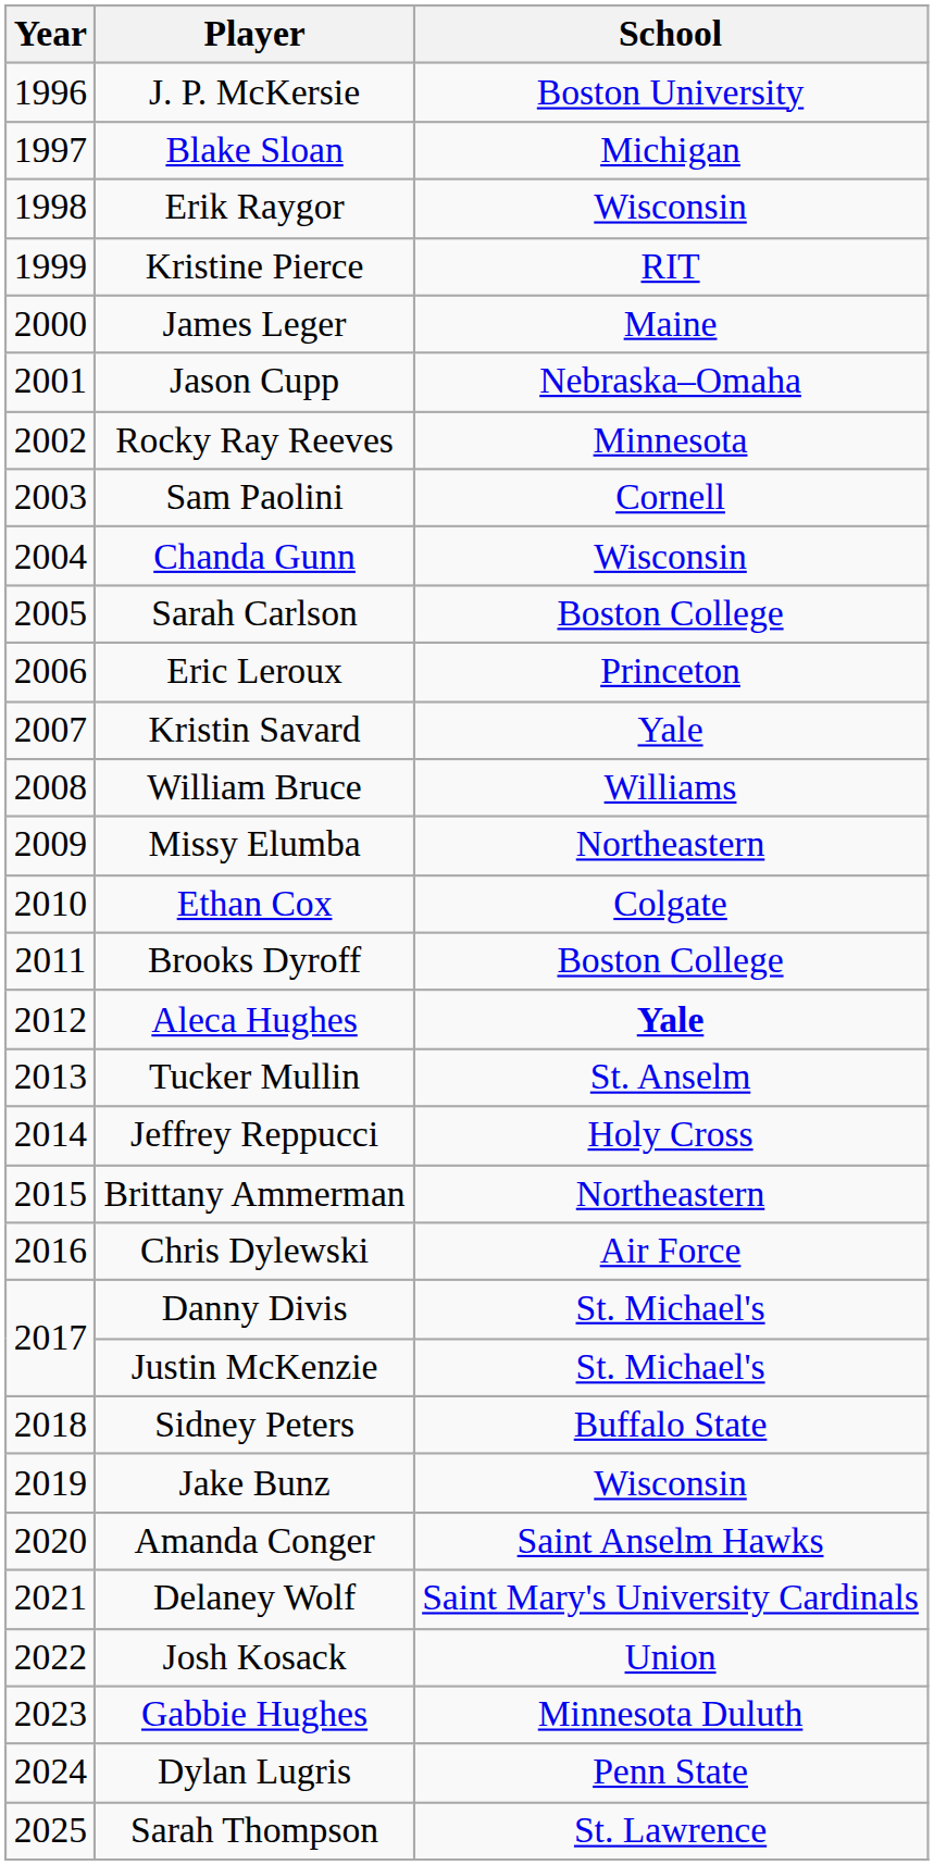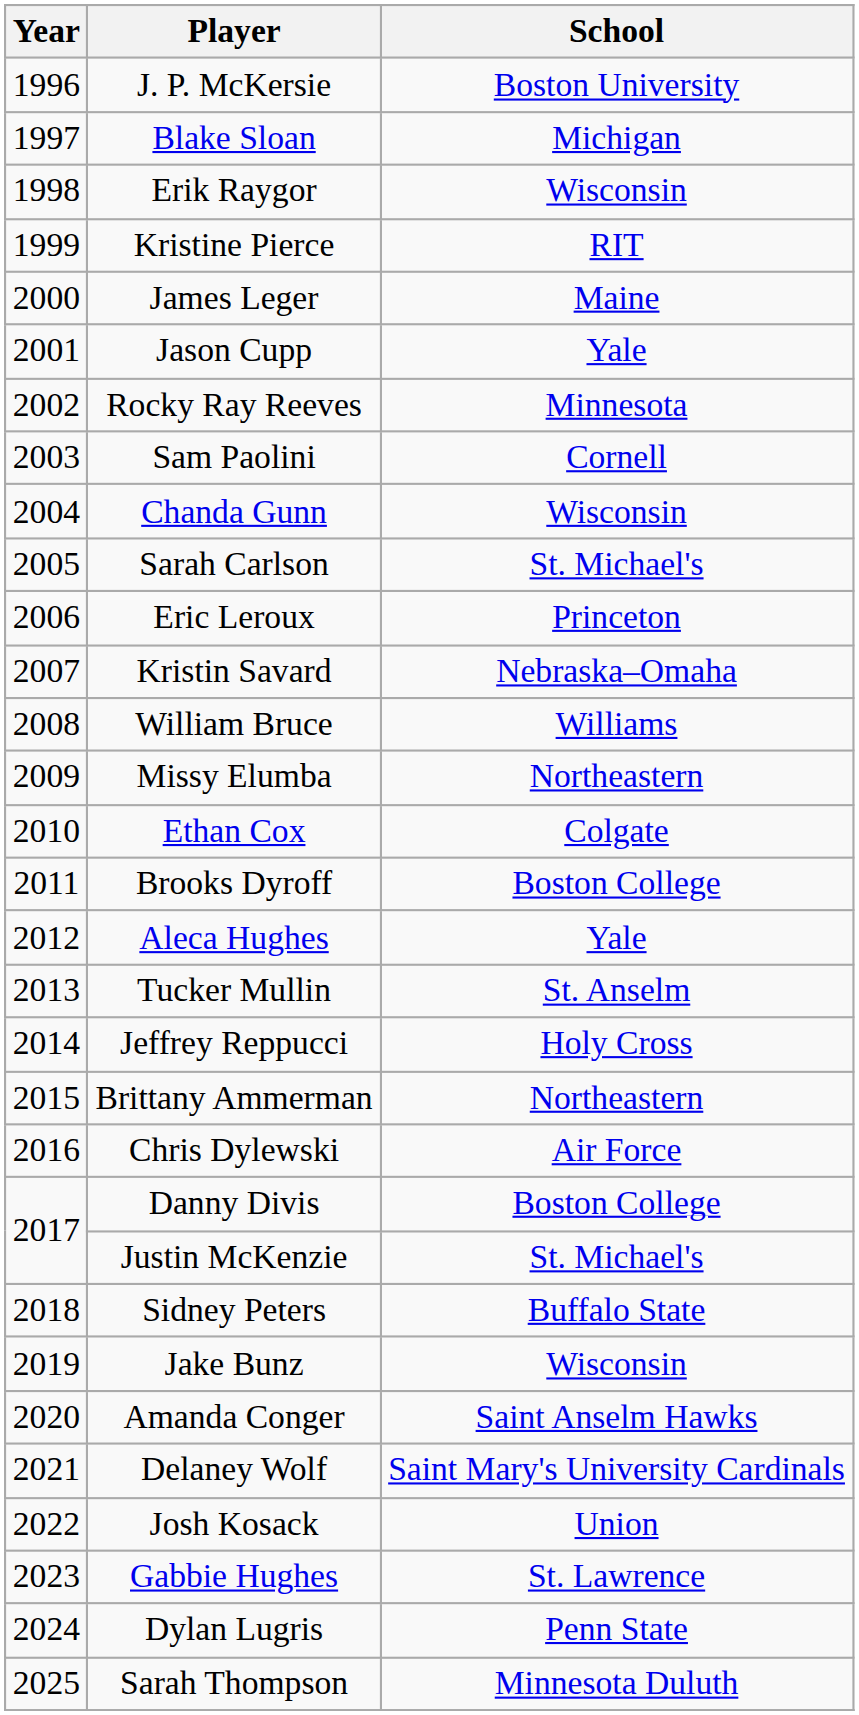 <table class="sortable wikitable" style="text-align:center;">
 <tr>
 <th>Year</th>
 <th>Player</th>
 <th>School</th>
 </tr>
 <tr>
 <td>1996</td>
 <td>J. P. McKersie</td>
 <td><a href='#'>Boston University</a></td>
 </tr>
 <tr>
 <td>1997</td>
 <td><a href='#'>Blake Sloan</a></td>
 <td><a href='#'>Michigan</a></td>
 </tr>
 <tr>
 <td>1998</td>
 <td>Erik Raygor</td>
 <td><a href='#'>Wisconsin</a></td>
 </tr>
 <tr>
 <td>1999</td>
 <td>Kristine Pierce</td>
 <td><a href='#'>RIT</a></td>
 </tr>
 <tr>
 <td>2000</td>
 <td>James Leger</td>
 <td><a href='#'>Maine</a></td>
 </tr>
 <tr>
 <td>2001</td>
 <td>Jason Cupp</td>
-<td><a href='#'>Nebraska–Omaha</a></td>
+<td><a href='#'>Yale</a></td>
 </tr>
 <tr>
 <td>2002</td>
 <td>Rocky Ray Reeves</td>
 <td><a href='#'>Minnesota</a></td>
 </tr>
 <tr>
 <td>2003</td>
 <td>Sam Paolini</td>
 <td><a href='#'>Cornell</a></td>
 </tr>
 <tr>
 <td>2004</td>
 <td><a href='#'>Chanda Gunn</a></td>
 <td><a href='#'>Wisconsin</a></td>
 </tr>
 <tr>
 <td>2005</td>
 <td>Sarah Carlson</td>
-<td><a href='#'>Boston College</a></td>
+<td><a href='#'>St. Michael's</a></td>
 </tr>
 <tr>
 <td>2006</td>
 <td>Eric Leroux</td>
 <td><a href='#'>Princeton</a></td>
 </tr>
 <tr>
 <td>2007</td>
 <td>Kristin Savard</td>
-<td><a href='#'>Yale</a></td>
+<td><a href='#'>Nebraska–Omaha</a></td>
 </tr>
 <tr>
 <td>2008</td>
 <td>William Bruce</td>
 <td><a href='#'>Williams</a></td>
 </tr>
 <tr>
 <td>2009</td>
 <td>Missy Elumba</td>
 <td><a href='#'>Northeastern</a></td>
 </tr>
 <tr>
 <td>2010</td>
 <td><a href='#'>Ethan Cox</a></td>
 <td><a href='#'>Colgate</a></td>
 </tr>
 <tr>
 <td>2011</td>
 <td>Brooks Dyroff</td>
 <td><a href='#'>Boston College</a></td>
 </tr>
 <tr>
 <td>2012</td>
 <td><a href='#'>Aleca Hughes</a></td>
-<td><strong><a href='#'>Yale</a></strong></td>
+<td><a href='#'>Yale</a></td>
 </tr>
 <tr>
 <td>2013</td>
 <td>Tucker Mullin</td>
 <td><a href='#'>St. Anselm</a></td>
 </tr>
 <tr>
 <td>2014</td>
 <td>Jeffrey Reppucci</td>
 <td><a href='#'>Holy Cross</a></td>
 </tr>
 <tr>
 <td>2015</td>
 <td>Brittany Ammerman</td>
 <td><a href='#'>Northeastern</a></td>
 </tr>
 <tr>
 <td>2016</td>
 <td>Chris Dylewski</td>
 <td><a href='#'>Air Force</a></td>
 </tr>
 <tr>
 <td rowspan="2">2017</td>
 <td>Danny Divis</td>
-<td><a href='#'>St. Michael's</a></td>
+<td><a href='#'>Boston College</a></td>
 </tr>
 <tr>
 <td>Justin McKenzie</td>
 <td><a href='#'>St. Michael's</a></td>
 </tr>
 <tr>
 <td>2018</td>
 <td>Sidney Peters</td>
 <td><a href='#'>Buffalo State</a></td>
 </tr>
 <tr>
 <td>2019</td>
 <td>Jake Bunz</td>
 <td><a href='#'>Wisconsin</a></td>
 </tr>
 <tr>
 <td>2020</td>
 <td>Amanda Conger</td>
 <td><a href='#'>Saint Anselm Hawks</a></td>
 </tr>
 <tr>
 <td>2021</td>
 <td>Delaney Wolf</td>
 <td><a href='#'>Saint Mary's University Cardinals</a></td>
 </tr>
 <tr>
 <td>2022</td>
 <td>Josh Kosack</td>
 <td><a href='#'>Union</a></td>
 </tr>
 <tr>
 <td>2023</td>
 <td><a href='#'>Gabbie Hughes</a></td>
-<td><a href='#'>Minnesota Duluth</a></td>
+<td><a href='#'>St. Lawrence</a></td>
 </tr>
 <tr>
 <td>2024</td>
 <td>Dylan Lugris</td>
 <td><a href='#'>Penn State</a></td>
 </tr>
 <tr>
 <td>2025</td>
 <td>Sarah Thompson</td>
-<td><a href='#'>St. Lawrence</a></td>
+<td><a href='#'>Minnesota Duluth</a></td>
 </tr>
 <tr>
 </tr>
 </table>
